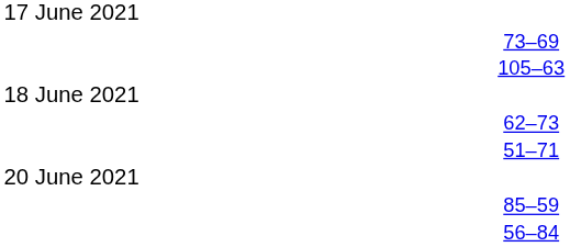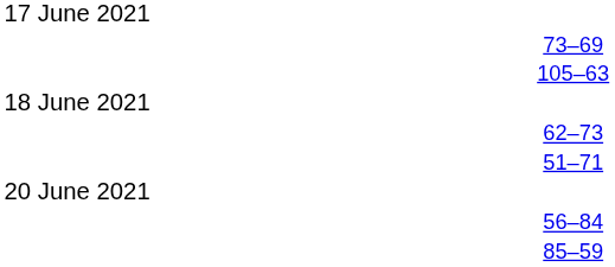 <table style="width:100%;" cellspacing="1">
 <tr>
 <th width=25%></th>
 <th width=2%></th>
 <th width=6%></th>
 <th width=2%></th>
 <th width=25%></th>
 </tr>
 <tr>
 <td>17 June 2021</td>
 </tr>
 <tr style=font-size:90%>
 <td align=right></td>
 <td></td>
 <td align=center><a href='#'>73–69</a></td>
 <td></td>
 <td></td>
 <td></td>
 </tr>
 <tr style=font-size:90%>
 <td align=right></td>
 <td></td>
 <td align=center><a href='#'>105–63</a></td>
 <td></td>
 <td></td>
 <td></td>
 </tr>
 <tr>
 <td>18 June 2021</td>
 </tr>
 <tr style=font-size:90%>
 <td align=right></td>
 <td></td>
 <td align=center><a href='#'>62–73</a></td>
 <td></td>
 <td></td>
 <td></td>
 </tr>
 <tr style=font-size:90%>
 <td align=right></td>
 <td></td>
 <td align=center><a href='#'>51–71</a></td>
 <td></td>
 <td></td>
 <td></td>
 </tr>
 <tr>
 <td>20 June 2021</td>
 </tr>
 <tr style=font-size:90%>
 <td align=right></td>
 <td></td>
-<td align=center><a href='#'>85–59</a></td>
+<td align=center><a href='#'>56–84</a></td>
 <td></td>
 <td></td>
 <td></td>
 </tr>
 <tr style=font-size:90%>
 <td align=right></td>
 <td></td>
-<td align=center><a href='#'>56–84</a></td>
+<td align=center><a href='#'>85–59</a></td>
 <td></td>
 <td></td>
 <td></td>
 </tr>
 </table>
